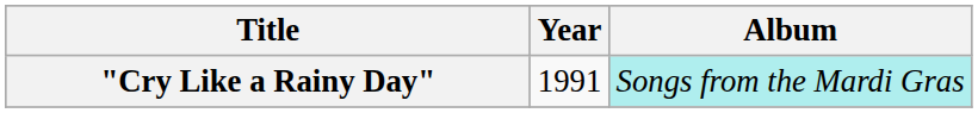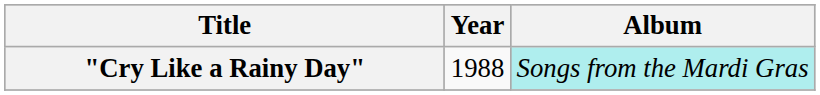 <table class="wikitable plainrowheaders" style="text-align:center;">
 <tr>
 <th scope="col" style="width:16em;">Title</th>
 <th scope="col">Year</th>
 <th scope="col">Album</th>
 </tr>
 <tr>
 <th scope="row">"Cry Like a Rainy Day"</th>
-<td>1991</td>
+<td>1988</td>
 <td style="background: paleturquoise;"><em>Songs from the Mardi Gras</em></td>
 </tr>
 </table>
